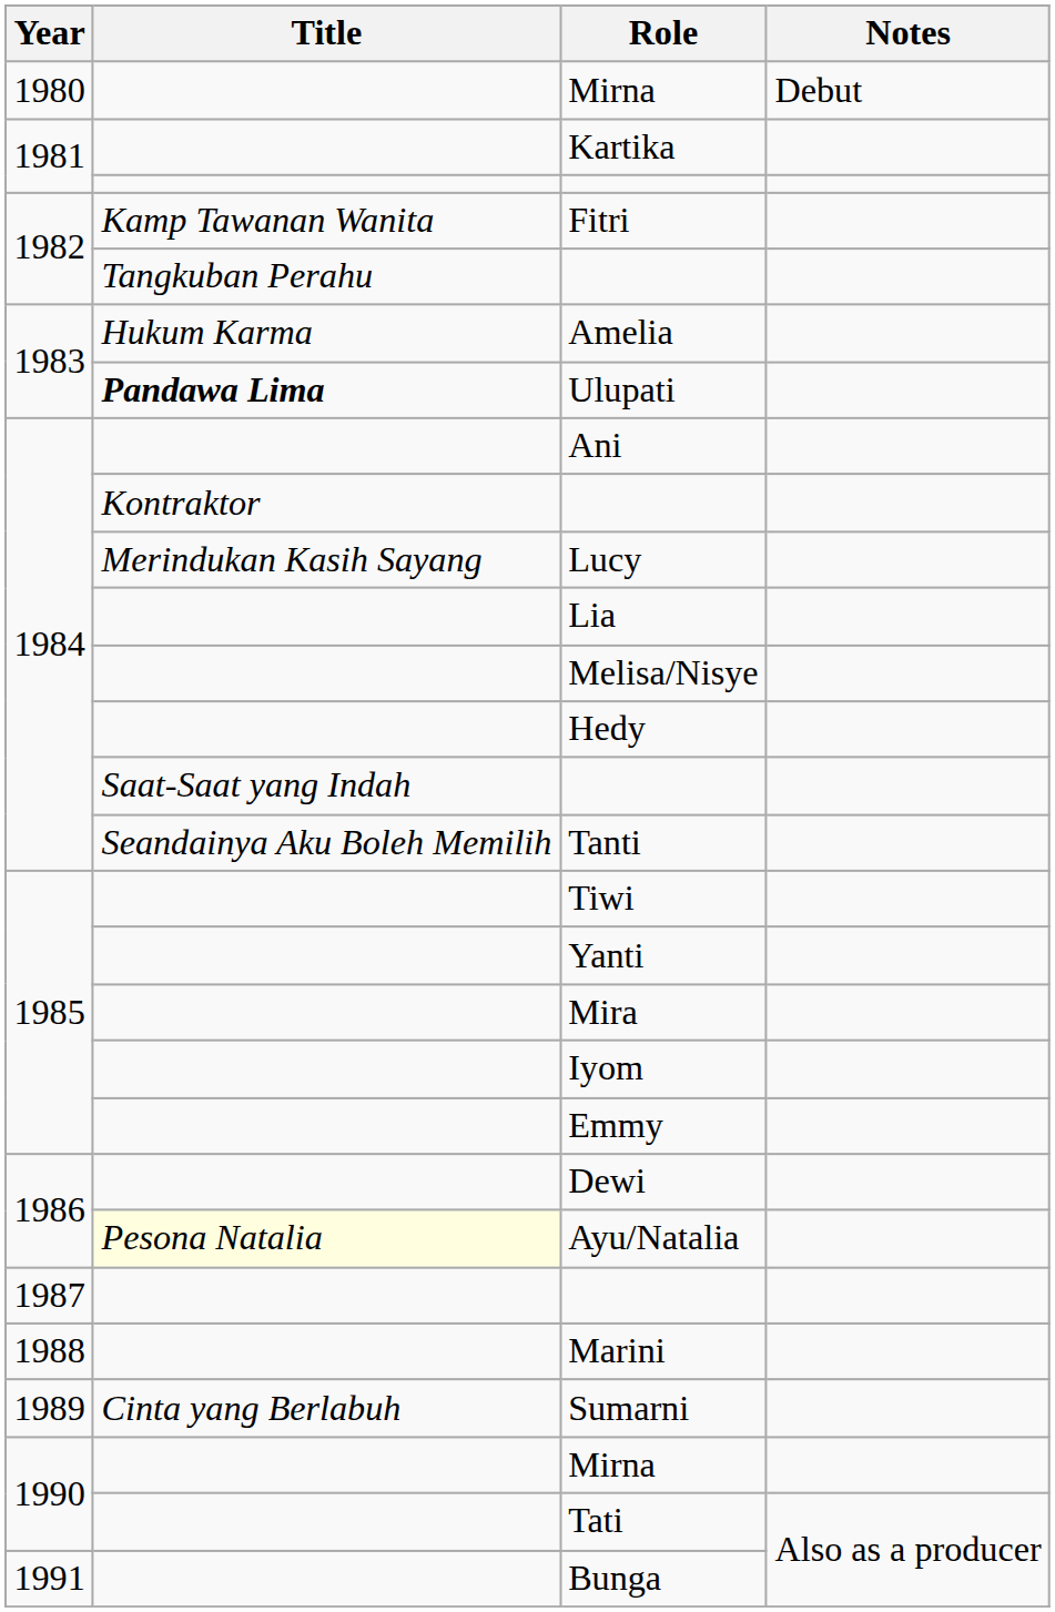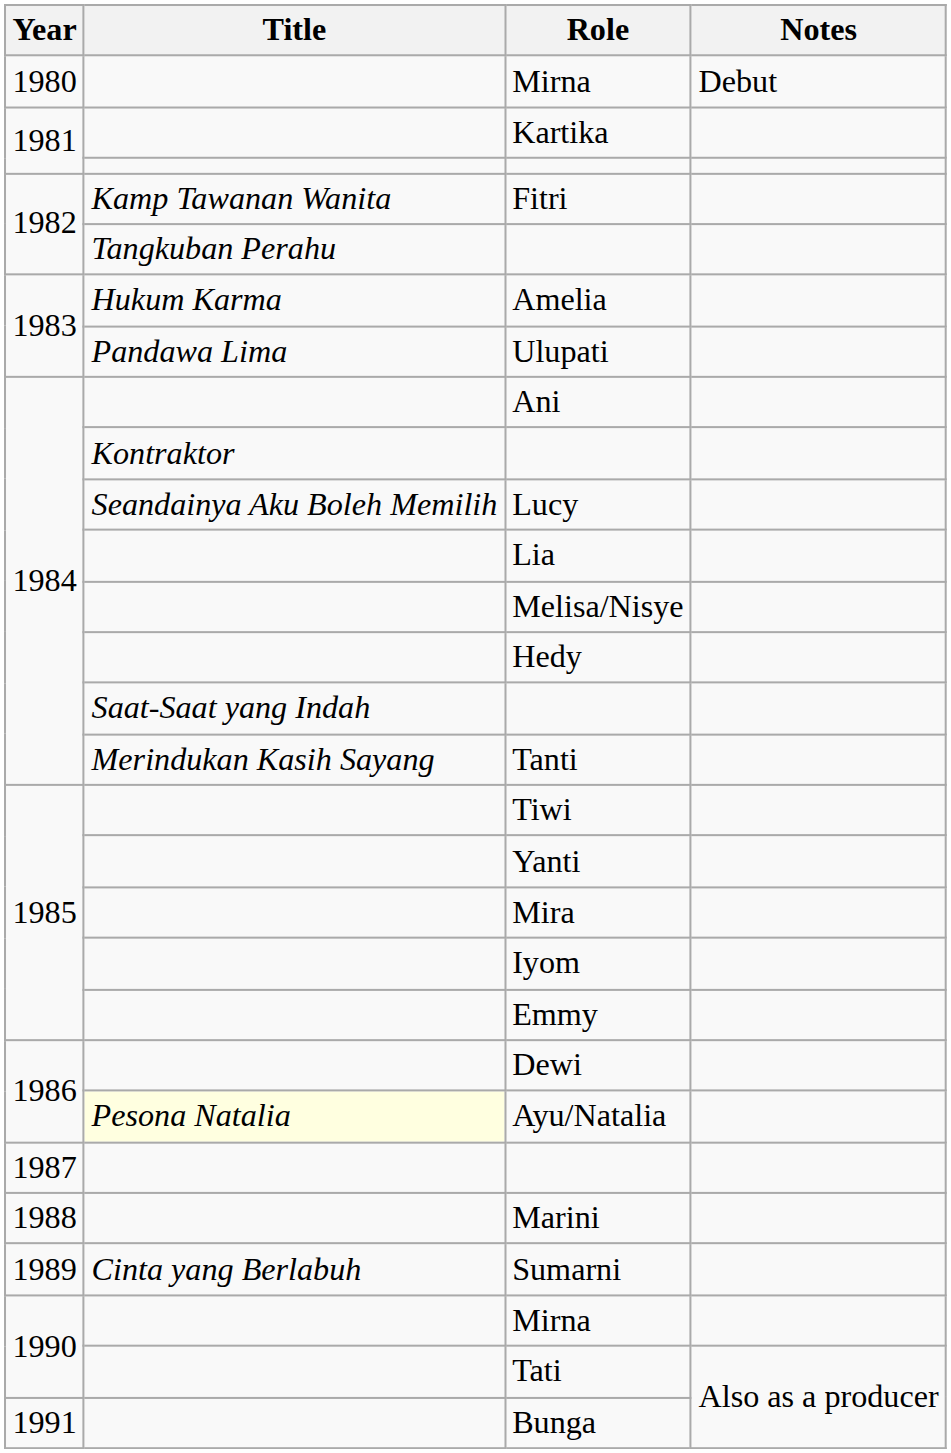 <table class="wikitable">
 <tr>
 <th>Year</th>
 <th>Title</th>
 <th>Role</th>
 <th>Notes</th>
 </tr>
 <tr>
 <td>1980</td>
 <td><em></em></td>
 <td>Mirna</td>
 <td>Debut</td>
 </tr>
 <tr>
 <td rowspan="2">1981</td>
 <td><em></em></td>
 <td>Kartika</td>
 <td></td>
 </tr>
 <tr>
 <td><em></em></td>
 <td></td>
 <td></td>
 </tr>
 <tr>
 <td rowspan="2">1982</td>
 <td><em>Kamp Tawanan Wanita</em></td>
 <td>Fitri</td>
 <td></td>
 </tr>
 <tr>
 <td><em>Tangkuban Perahu</em></td>
 <td></td>
 <td></td>
 </tr>
 <tr>
 <td rowspan="2">1983</td>
 <td><em>Hukum Karma</em></td>
 <td>Amelia</td>
 <td></td>
 </tr>
 <tr>
-<td><strong><em>Pandawa Lima</em></strong></td>
+<td><em>Pandawa Lima</em></td>
 <td>Ulupati</td>
 <td></td>
 </tr>
 <tr>
 <td rowspan="8">1984</td>
 <td><em></em></td>
 <td>Ani</td>
 <td></td>
 </tr>
 <tr>
 <td><em>Kontraktor</em></td>
 <td></td>
 <td></td>
 </tr>
 <tr>
-<td><em>Merindukan Kasih Sayang</em></td>
+<td><em>Seandainya Aku Boleh Memilih</em></td>
 <td>Lucy</td>
 <td></td>
 </tr>
 <tr>
 <td><em></em></td>
 <td>Lia</td>
 <td></td>
 </tr>
 <tr>
 <td><em></em></td>
 <td>Melisa/Nisye</td>
 <td></td>
 </tr>
 <tr>
 <td><em></em></td>
 <td>Hedy</td>
 <td></td>
 </tr>
 <tr>
 <td><em>Saat-Saat yang Indah</em></td>
 <td></td>
 <td></td>
 </tr>
 <tr>
-<td><em>Seandainya Aku Boleh Memilih</em></td>
+<td><em>Merindukan Kasih Sayang</em></td>
 <td>Tanti</td>
 <td></td>
 </tr>
 <tr>
 <td rowspan="5">1985</td>
 <td><em></em></td>
 <td>Tiwi</td>
 <td></td>
 </tr>
 <tr>
 <td><em></em></td>
 <td>Yanti</td>
 <td></td>
 </tr>
 <tr>
 <td><em></em></td>
 <td>Mira</td>
 <td></td>
 </tr>
 <tr>
 <td><em></em></td>
 <td>Iyom</td>
 <td></td>
 </tr>
 <tr>
 <td><em></em></td>
 <td>Emmy</td>
 <td></td>
 </tr>
 <tr>
 <td rowspan="2">1986</td>
 <td><em></em></td>
 <td>Dewi</td>
 <td></td>
 </tr>
 <tr>
 <td style="background: lightyellow;"><em>Pesona Natalia</em></td>
 <td>Ayu/Natalia</td>
 <td></td>
 </tr>
 <tr>
 <td>1987</td>
 <td><em></em></td>
 <td></td>
 <td></td>
 </tr>
 <tr>
 <td>1988</td>
 <td><em></em></td>
 <td>Marini</td>
 <td></td>
 </tr>
 <tr>
 <td>1989</td>
 <td><em>Cinta yang Berlabuh</em></td>
 <td>Sumarni</td>
 <td></td>
 </tr>
 <tr>
 <td rowspan="2">1990</td>
 <td><em></em></td>
 <td>Mirna</td>
 <td></td>
 </tr>
 <tr>
 <td><em></em></td>
 <td>Tati</td>
 <td rowspan="2">Also as a producer</td>
 </tr>
 <tr>
 <td>1991</td>
 <td><em></em></td>
 <td>Bunga</td>
 </tr>
 </table>
